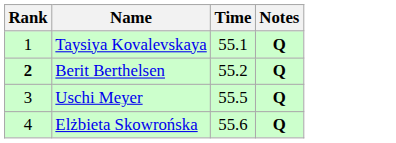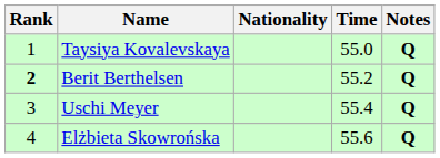 <table class="wikitable sortable" style="text-align:center">
 <tr>
 <th>Rank</th>
 <th>Name</th>
+<th>Nationality</th>
 <th>Time</th>
 <th>Notes</th>
 </tr>
 <tr bgcolor=ccffcc>
 <td>1</td>
 <td align=left><a href='#'>Taysiya Kovalevskaya</a></td>
-<td>55.1</td>
+<td align=left></td>
+<td>55.0</td>
 <td><strong>Q</strong></td>
 </tr>
 <tr bgcolor=ccffcc>
 <td><strong>2</strong></td>
 <td align=left><a href='#'>Berit Berthelsen</a></td>
+<td align=left></td>
 <td>55.2</td>
 <td><strong>Q</strong></td>
 </tr>
 <tr bgcolor=ccffcc>
 <td>3</td>
 <td align=left><a href='#'>Uschi Meyer</a></td>
-<td>55.5</td>
+<td align=left></td>
+<td>55.4</td>
 <td><strong>Q</strong></td>
 </tr>
 <tr bgcolor=ccffcc>
 <td>4</td>
 <td align=left><a href='#'>Elżbieta Skowrońska</a></td>
+<td align=left></td>
 <td>55.6</td>
 <td><strong>Q</strong></td>
 </tr>
 </table>
